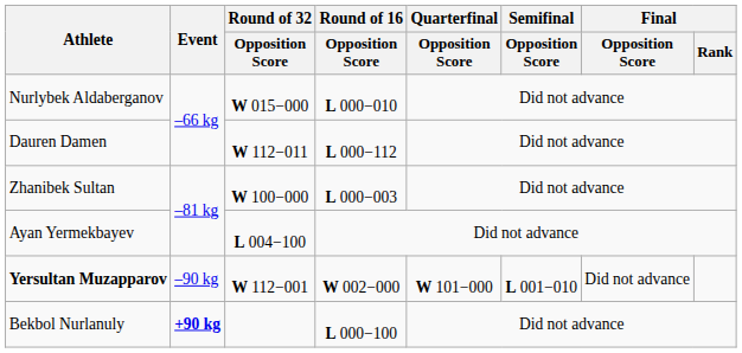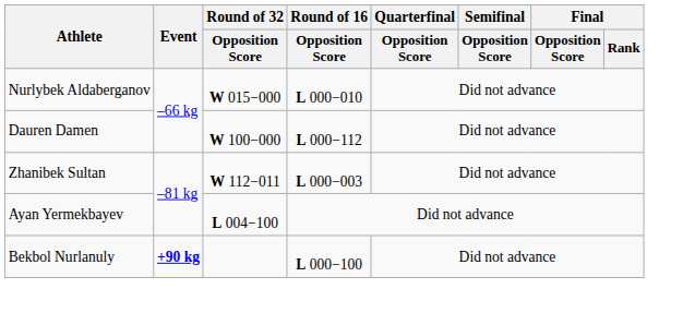 <table class=wikitable style=font-size:90%;text-align:center>
 <tr>
 <th rowspan=2>Athlete</th>
 <th rowspan=2>Event</th>
 <th>Round of 32</th>
 <th>Round of 16</th>
 <th>Quarterfinal</th>
 <th>Semifinal</th>
 <th colspan=2>Final</th>
 </tr>
 <tr style=font-size:95%>
 <th>Opposition<br>Score</th>
 <th>Opposition<br>Score</th>
 <th>Opposition<br>Score</th>
 <th>Opposition<br>Score</th>
 <th>Opposition<br>Score</th>
 <th>Rank</th>
 </tr>
 <tr>
 <td align=left>Nurlybek Aldaberganov</td>
 <td align=left rowspan=2><a href='#'>–66 kg</a></td>
 <td><br><strong>W</strong> 015−000</td>
 <td><br><strong>L</strong> 000−010</td>
 <td colspan=4>Did not advance</td>
 </tr>
 <tr>
 <td align=left>Dauren Damen</td>
-<td><br><strong>W</strong> 112−011</td>
+<td><br><strong>W</strong> 100−000</td>
 <td><br><strong>L</strong> 000−112</td>
 <td colspan=4>Did not advance</td>
 </tr>
 <tr>
 <td align=left>Zhanibek Sultan</td>
 <td align=left rowspan=2><a href='#'>–81 kg</a></td>
-<td><br><strong>W</strong> 100−000</td>
+<td><br><strong>W</strong> 112−011</td>
 <td><br><strong>L</strong> 000−003</td>
 <td colspan=4>Did not advance</td>
 </tr>
 <tr>
 <td align=left>Ayan Yermekbayev</td>
 <td><br><strong>L</strong> 004−100</td>
 <td colspan=5>Did not advance</td>
 </tr>
 <tr>
-<td align=left><strong>Yersultan Muzapparov</strong></td>
-<td align=left><a href='#'>–90 kg</a></td>
-<td><br><strong>W</strong> 112−001</td>
-<td><br><strong>W</strong> 002−000</td>
-<td><br><strong>W</strong> 101−000</td>
-<td><br><strong>L</strong> 001−010</td>
-<td>Did not advance</td>
-<td></td>
-</tr>
-<tr>
 <td align=left>Bekbol Nurlanuly</td>
 <td align=left><strong><a href='#'>+90 kg</a></strong></td>
 <td></td>
 <td><br><strong>L</strong> 000−100</td>
 <td colspan=4>Did not advance</td>
 </tr>
 </table>
